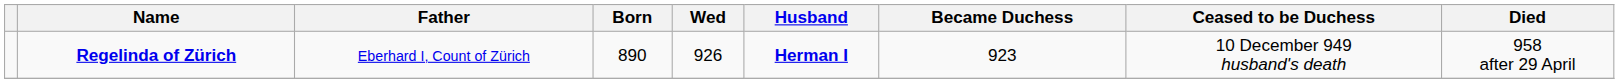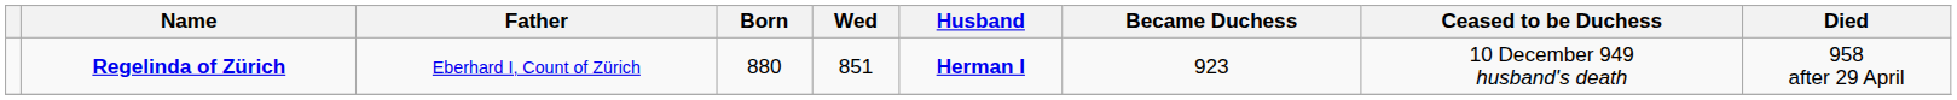 <table width=95% class="wikitable" style="text-align:center">
 <tr>
 <th></th>
 <th>Name</th>
 <th>Father</th>
 <th>Born</th>
 <th>Wed</th>
 <th><a href='#'>Husband</a></th>
 <th>Became Duchess</th>
 <th>Ceased to be Duchess</th>
 <th>Died</th>
 </tr>
 <tr>
 <td align="center"></td>
 <td align="center"><strong><a href='#'>Regelinda of Zürich</a></strong></td>
 <td align="center"><small><a href='#'>Eberhard I, Count of Zürich</a></small></td>
-<td align="center">890</td>
-<td align="center">926</td>
+<td align="center">880</td>
+<td align="center">851</td>
 <td align="center"><strong><a href='#'>Herman I</a></strong></td>
 <td align="center">923</td>
 <td align="center">10 December 949<br><em>husband's death</em></td>
 <td align="center">958 <br> after 29 April</td>
 </tr>
 <tr>
 </tr>
 </table>
